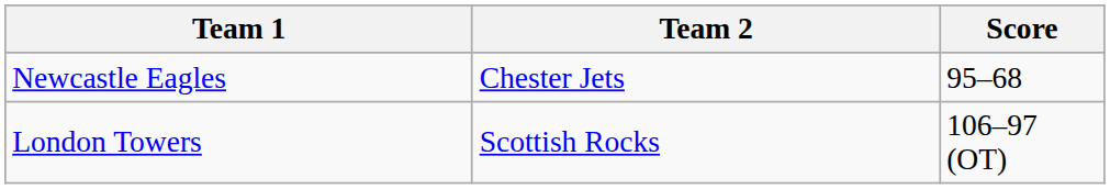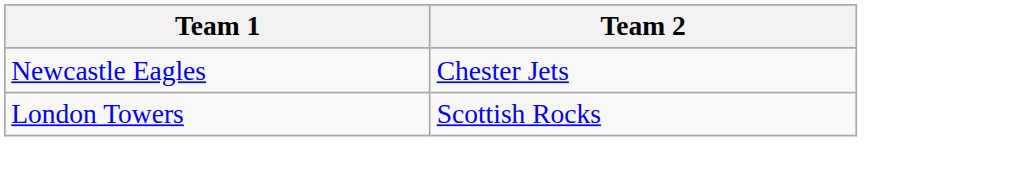 <table class="wikitable" style="font-size: 100%">
 <tr>
 <th width=240>Team 1</th>
 <th width=240>Team 2</th>
-<th width=80>Score</th>
 </tr>
 <tr>
 <td><a href='#'>Newcastle Eagles</a></td>
 <td><a href='#'>Chester Jets</a></td>
-<td>95–68</td>
 </tr>
 <tr>
 <td><a href='#'>London Towers</a></td>
 <td><a href='#'>Scottish Rocks</a></td>
-<td>106–97 (OT)</td>
 </tr>
 </table>
